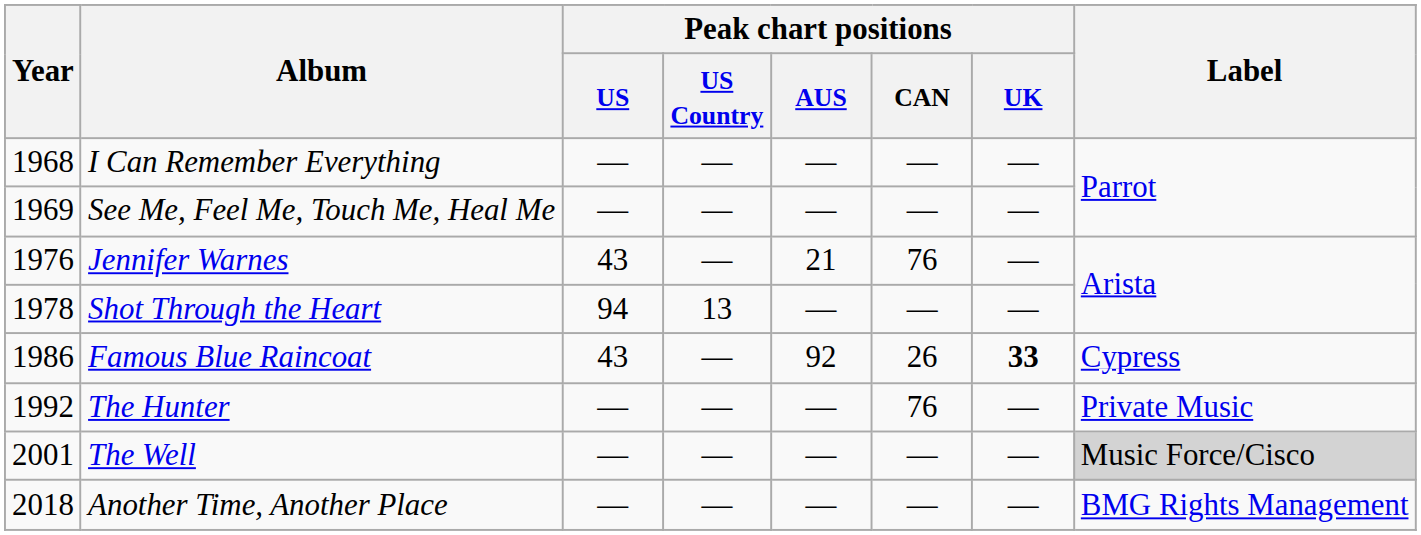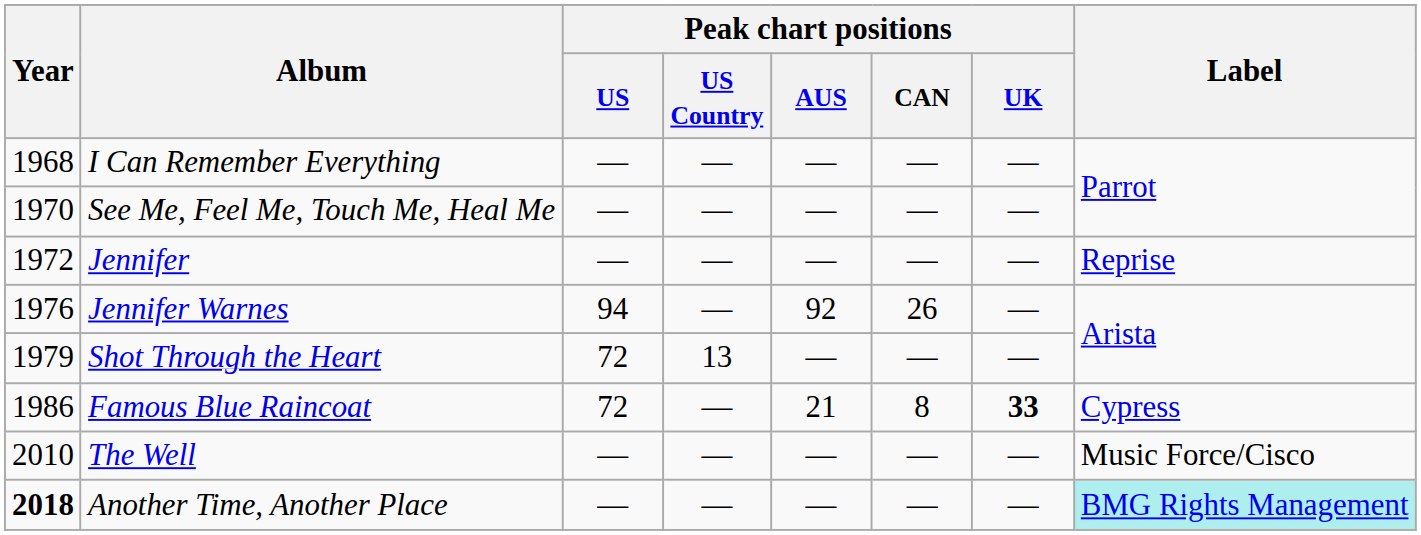 <table class="wikitable">
 <tr>
 <th rowspan="2">Year</th>
 <th rowspan="2">Album</th>
 <th colspan="5">Peak chart positions</th>
 <th rowspan="2">Label</th>
 </tr>
 <tr>
 <th style="width:45px;"><small><a href='#'>US</a></small><br></th>
 <th style="width:45px;"><small><a href='#'>US Country</a></small><br></th>
 <th style="width:45px;"><small><a href='#'>AUS</a></small><br></th>
 <th style="width:45px;"><small>CAN</small></th>
 <th style="width:45px;"><small><a href='#'>UK</a></small><br></th>
 </tr>
 <tr>
 <td>1968</td>
 <td><em>I Can Remember Everything</em></td>
 <td style="text-align:center;">—</td>
 <td style="text-align:center;">—</td>
 <td style="text-align:center;">—</td>
 <td style="text-align:center;">—</td>
 <td style="text-align:center;">—</td>
 <td rowspan="2"><a href='#'>Parrot</a></td>
 </tr>
 <tr>
-<td>1969</td>
+<td>1970</td>
 <td><em>See Me, Feel Me, Touch Me, Heal Me</em></td>
 <td style="text-align:center;">—</td>
 <td style="text-align:center;">—</td>
 <td style="text-align:center;">—</td>
 <td style="text-align:center;">—</td>
 <td style="text-align:center;">—</td>
 </tr>
 <tr>
+<td>1972</td>
+<td><em><a href='#'>Jennifer</a></em></td>
+<td style="text-align:center;">—</td>
+<td style="text-align:center;">—</td>
+<td style="text-align:center;">—</td>
+<td style="text-align:center;">—</td>
+<td style="text-align:center;">—</td>
+<td><a href='#'>Reprise</a></td>
+</tr>
+<tr>
 <td>1976</td>
 <td><em><a href='#'>Jennifer Warnes</a></em></td>
-<td style="text-align:center;">43</td>
+<td style="text-align:center;">94</td>
 <td style="text-align:center;">—</td>
-<td style="text-align:center;">21</td>
-<td style="text-align:center;">76</td>
+<td style="text-align:center;">92</td>
+<td style="text-align:center;">26</td>
 <td style="text-align:center;">—</td>
 <td rowspan="2"><a href='#'>Arista</a></td>
 </tr>
 <tr>
-<td>1978</td>
+<td>1979</td>
 <td><em><a href='#'>Shot Through the Heart</a></em></td>
-<td style="text-align:center;">94</td>
+<td style="text-align:center;">72</td>
 <td style="text-align:center;">13</td>
 <td style="text-align:center;">—</td>
 <td style="text-align:center;">—</td>
 <td style="text-align:center;">—</td>
 </tr>
 <tr>
 <td>1986</td>
 <td><em><a href='#'>Famous Blue Raincoat</a></em></td>
-<td style="text-align:center;">43</td>
+<td style="text-align:center;">72</td>
 <td style="text-align:center;">—</td>
-<td style="text-align:center;">92</td>
-<td style="text-align:center;">26</td>
+<td style="text-align:center;">21</td>
+<td style="text-align:center;">8</td>
 <td style="text-align:center;"><strong>33</strong></td>
 <td><a href='#'>Cypress</a></td>
 </tr>
 <tr>
-<td>1992</td>
-<td><em><a href='#'>The Hunter</a></em></td>
-<td style="text-align:center;">—</td>
-<td style="text-align:center;">—</td>
-<td style="text-align:center;">—</td>
-<td style="text-align:center;">76</td>
-<td style="text-align:center;">—</td>
-<td><a href='#'>Private Music</a></td>
-</tr>
-<tr>
-<td>2001</td>
+<td>2010</td>
 <td><em><a href='#'>The Well</a></em></td>
 <td style="text-align:center;">—</td>
 <td style="text-align:center;">—</td>
 <td style="text-align:center;">—</td>
 <td style="text-align:center;">—</td>
 <td style="text-align:center;">—</td>
-<td style="background: lightgrey;">Music Force/Cisco</td>
+<td>Music Force/Cisco</td>
 </tr>
 <tr>
-<td>2018</td>
+<td><strong>2018</strong></td>
 <td><em>Another Time, Another Place</em></td>
 <td style="text-align:center;">—</td>
 <td style="text-align:center;">—</td>
 <td style="text-align:center;">—</td>
 <td style="text-align:center;">—</td>
 <td style="text-align:center;">—</td>
-<td><a href='#'>BMG Rights Management</a></td>
+<td style="background: paleturquoise;"><a href='#'>BMG Rights Management</a></td>
 </tr>
 </table>
